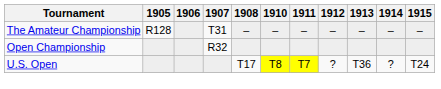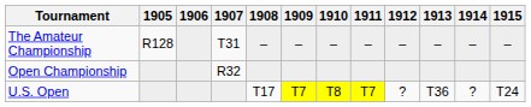 <table class="wikitable" style="font-size:95%;text-align:center;">
 <tr>
 <th>Tournament</th>
 <th>1905</th>
 <th>1906</th>
 <th>1907</th>
 <th>1908</th>
+<th>1909</th>
 <th>1910</th>
 <th>1911</th>
 <th>1912</th>
 <th>1913</th>
 <th>1914</th>
 <th>1915</th>
 </tr>
 <tr>
 <td align=left><a href='#'>The Amateur Championship</a></td>
 <td>R128</td>
 <td style="background:#eeeeee;"></td>
 <td>T31</td>
+<td style="background:#eeeeee;">–</td>
 <td style="background:#eeeeee;">–</td>
 <td style="background:#eeeeee;">–</td>
 <td style="background:#eeeeee;">–</td>
 <td style="background:#eeeeee;">–</td>
 <td style="background:#eeeeee;">–</td>
 <td style="background:#eeeeee;">–</td>
 <td style="background:#eeeeee;">–</td>
 </tr>
 <tr>
 <td align="left"><a href='#'>Open Championship</a></td>
 <td style="background:#eeeeee;"></td>
 <td style="background:#eeeeee;"></td>
 <td>R32</td>
 <td style="background:#eeeeee;"></td>
 <td style="background:#eeeeee;"></td>
 <td style="background:#eeeeee;"></td>
 <td style="background:#eeeeee;"></td>
 <td style="background:#eeeeee;"></td>
 <td style="background:#eeeeee;"></td>
 <td style="background:#eeeeee;"></td>
+<td style="background:#eeeeee;"></td>
 </tr>
 <tr>
 <td align="left"><a href='#'>U.S. Open</a></td>
 <td style="background:#eeeeee;"></td>
 <td style="background:#eeeeee;"></td>
 <td style="background:#eeeeee;"></td>
 <td>T17</td>
+<td style="background:yellow;">T7</td>
 <td style="background:yellow;">T8</td>
 <td style="background:yellow;">T7</td>
 <td>?</td>
 <td>T36</td>
 <td>?</td>
 <td>T24</td>
 </tr>
 </table>
